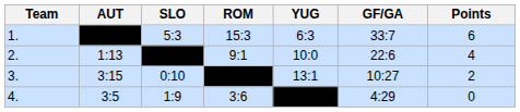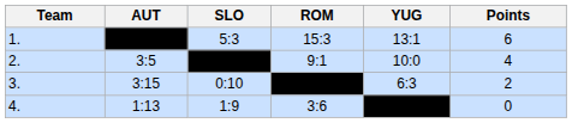 <table class="wikitable" bgcolor="#EFEFFF" width="50%">
 <tr bgcolor="#BCD2EE">
 <th>Team</th>
 <th>AUT</th>
 <th>SLO</th>
 <th>ROM</th>
 <th>YUG</th>
-<th>GF/GA</th>
 <th>Points</th>
 </tr>
 <tr bgcolor="#CAE1FF" align="center">
 <td align="left">1. </td>
 <td style="background:#000000;"></td>
 <td>5:3</td>
 <td>15:3</td>
-<td>6:3</td>
-<td>33:7</td>
+<td>13:1</td>
 <td>6</td>
 </tr>
 <tr bgcolor="#CAE1FF" align="center">
 <td align="left">2. </td>
-<td>1:13</td>
+<td>3:5</td>
 <td style="background:#000000;"></td>
 <td>9:1</td>
 <td>10:0</td>
-<td>22:6</td>
 <td>4</td>
 </tr>
 <tr bgcolor="#CAE1FF" align="center">
 <td align="left">3. </td>
 <td>3:15</td>
 <td>0:10</td>
 <td style="background:#000000;"></td>
-<td>13:1</td>
-<td>10:27</td>
+<td>6:3</td>
 <td>2</td>
 </tr>
 <tr bgcolor="#CAE1FF" align="center">
 <td align="left">4. </td>
-<td>3:5</td>
+<td>1:13</td>
 <td>1:9</td>
 <td>3:6</td>
 <td style="background:#000000;"></td>
-<td>4:29</td>
 <td>0</td>
 </tr>
 </table>
